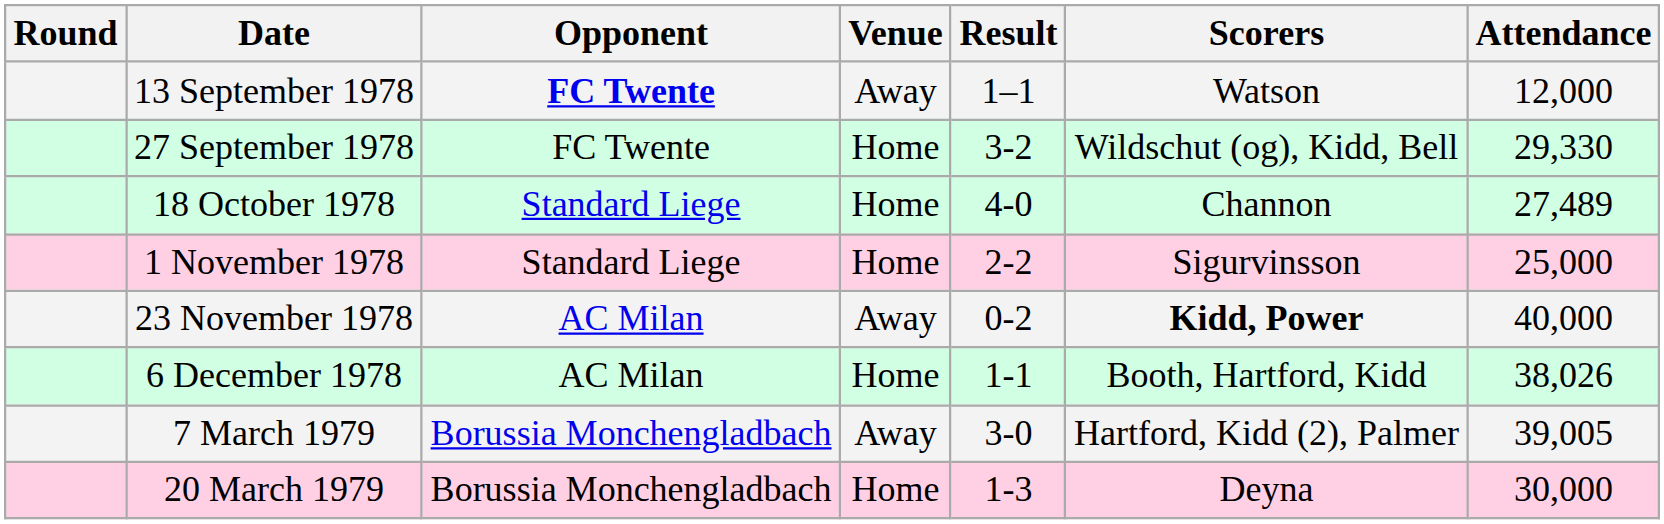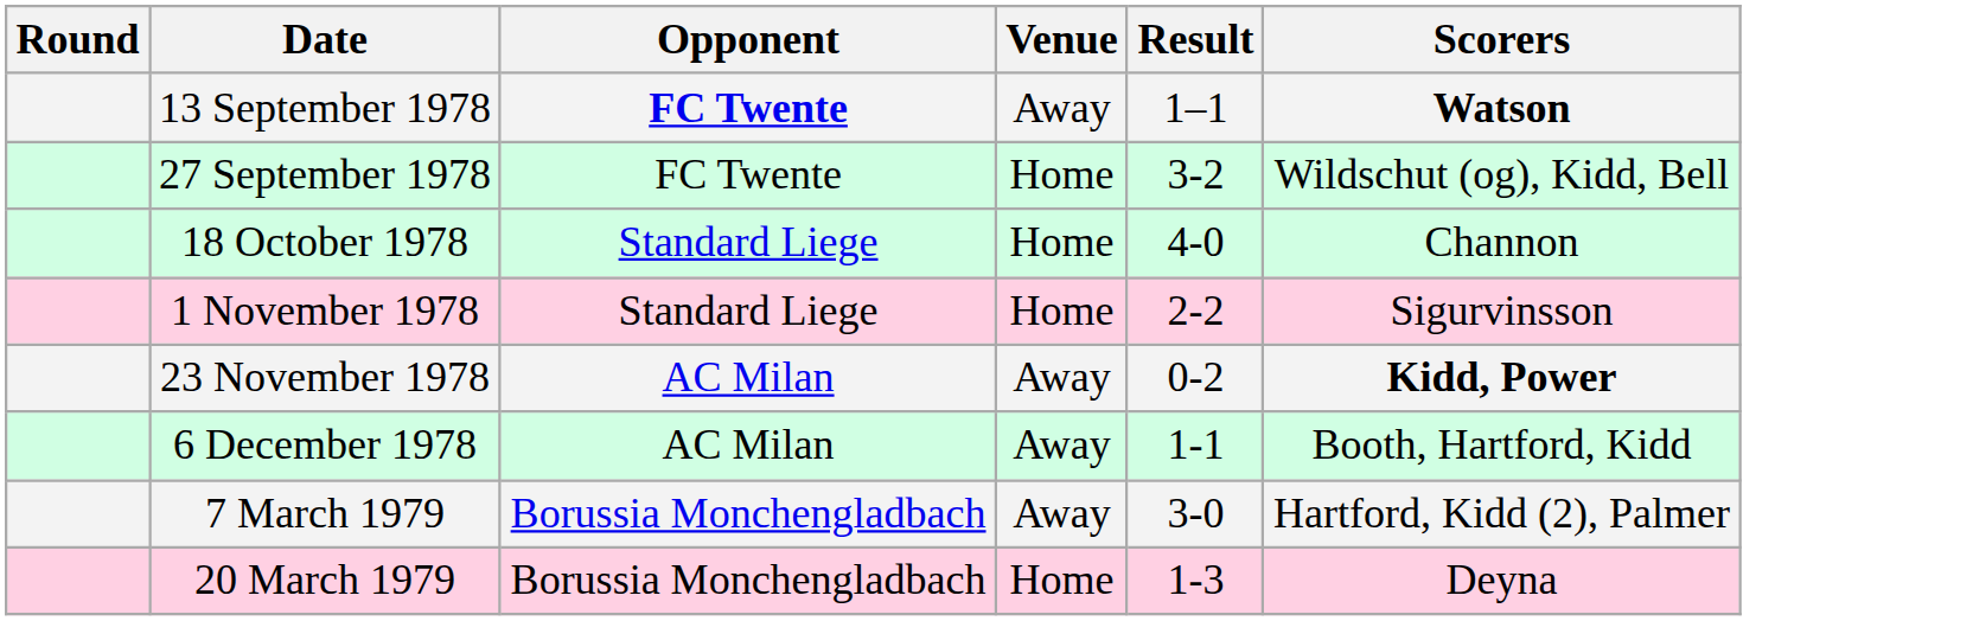 <table class="wikitable sortable" style="text-align:center;">
 <tr>
 <th>Round</th>
 <th>Date</th>
 <th>Opponent</th>
 <th>Venue</th>
 <th>Result</th>
 <th class=unsortable>Scorers</th>
-<th>Attendance</th>
 </tr>
 <tr style="background-color: #f3f3f3;">
 <td></td>
 <td>13 September 1978</td>
 <td><strong><a href='#'>FC Twente</a></strong></td>
 <td>Away</td>
 <td>1–1</td>
-<td>Watson</td>
-<td>12,000</td>
+<td><strong>Watson</strong></td>
 </tr>
 <tr style="background-color: #d0ffe3;">
 <td></td>
 <td>27 September 1978</td>
 <td>FC Twente</td>
 <td>Home</td>
 <td>3-2</td>
 <td>Wildschut (og), Kidd, Bell</td>
-<td>29,330</td>
 </tr>
 <tr style="background-color: #d0ffe3;">
 <td></td>
 <td>18 October 1978</td>
 <td><a href='#'>Standard Liege</a></td>
 <td>Home</td>
 <td>4-0</td>
 <td>Channon</td>
-<td>27,489</td>
 </tr>
 <tr style="background-color: #ffd0e3;">
 <td></td>
 <td>1 November 1978</td>
 <td>Standard Liege</td>
 <td>Home</td>
 <td>2-2</td>
 <td>Sigurvinsson</td>
-<td>25,000</td>
 </tr>
 <tr style="background-color: #f3f3f3;">
 <td></td>
 <td>23 November 1978</td>
 <td><a href='#'>AC Milan</a></td>
 <td>Away</td>
 <td>0-2</td>
 <td><strong>Kidd, Power</strong></td>
-<td>40,000</td>
 </tr>
 <tr style="background-color: #d0ffe3;">
 <td></td>
 <td>6 December 1978</td>
 <td>AC Milan</td>
-<td>Home</td>
+<td>Away</td>
 <td>1-1</td>
 <td>Booth, Hartford, Kidd</td>
-<td>38,026</td>
 </tr>
 <tr style="background-color: #f3f3f3;">
 <td></td>
 <td>7 March 1979</td>
 <td><a href='#'>Borussia Monchengladbach</a></td>
 <td>Away</td>
 <td>3-0</td>
 <td>Hartford, Kidd (2), Palmer</td>
-<td>39,005</td>
 </tr>
 <tr style="background-color: #ffd0e3;">
 <td></td>
 <td>20 March 1979</td>
 <td>Borussia Monchengladbach</td>
 <td>Home</td>
 <td>1-3</td>
 <td>Deyna</td>
-<td>30,000</td>
 </tr>
 </table>
